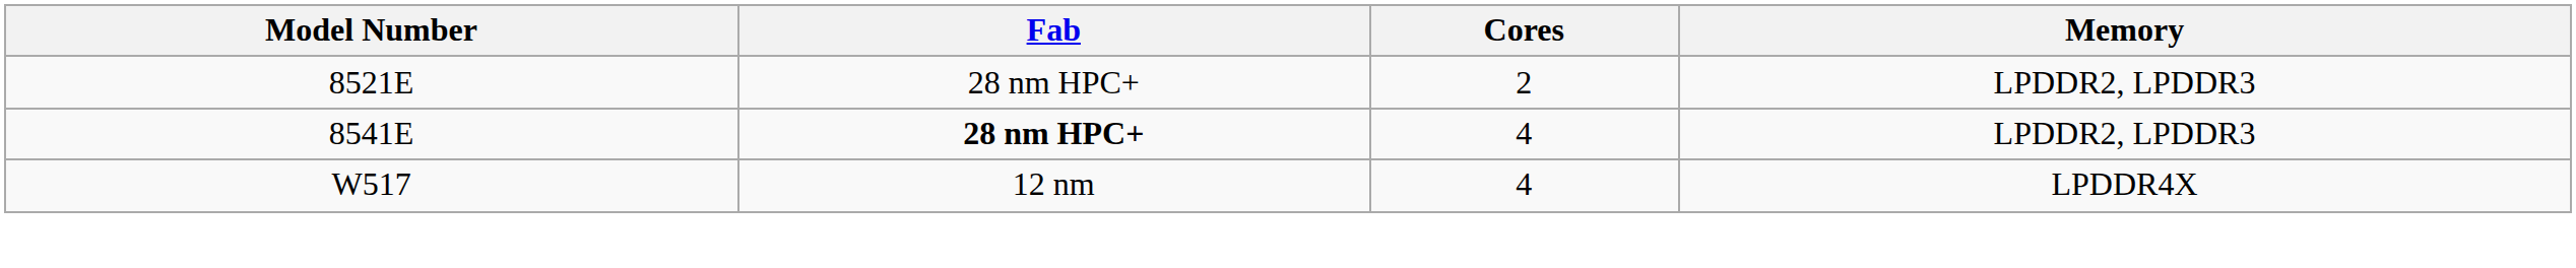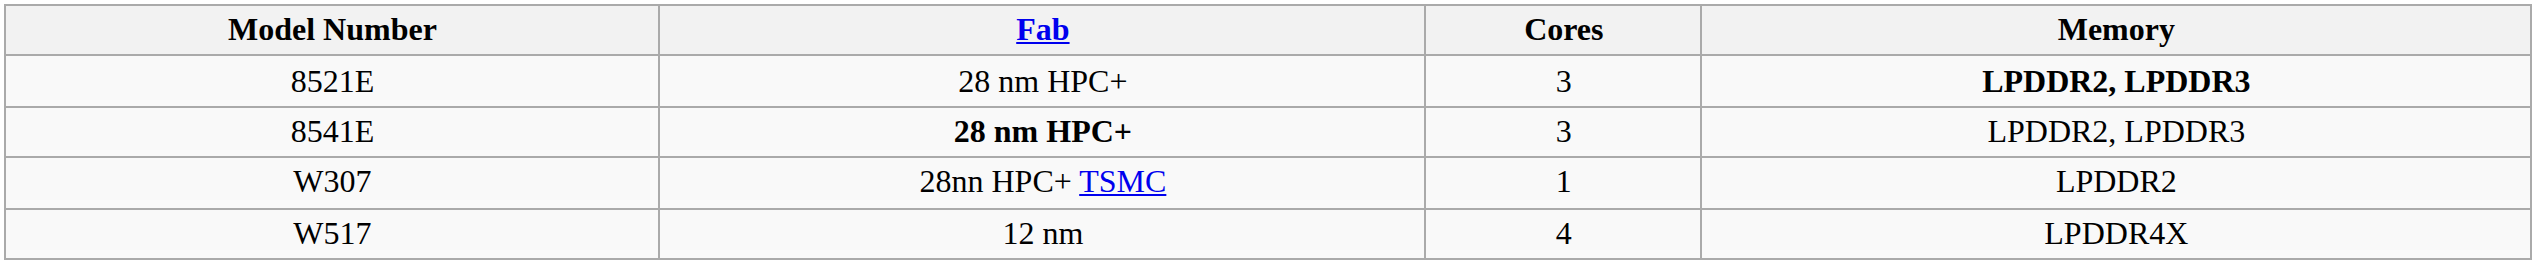 <table class="wikitable" style="width:100%; text-align:center">
 <tr>
 <th>Model Number</th>
 <th><a href='#'>Fab</a></th>
 <th>Cores</th>
 <th>Memory</th>
 </tr>
 <tr>
 <td>8521E</td>
 <td>28 nm HPC+</td>
-<td>2</td>
-<td>LPDDR2, LPDDR3</td>
+<td>3</td>
+<td><strong>LPDDR2, LPDDR3</strong></td>
 </tr>
 <tr>
 <td>8541E</td>
 <td><strong>28 nm HPC+</strong></td>
-<td>4</td>
+<td>3</td>
 <td>LPDDR2, LPDDR3</td>
+</tr>
+<tr>
+<td>W307</td>
+<td>28nn HPC+ <a href='#'>TSMC</a></td>
+<td>1</td>
+<td>LPDDR2</td>
 </tr>
 <tr>
 <td>W517</td>
 <td>12 nm</td>
 <td>4</td>
 <td>LPDDR4X</td>
 </tr>
 </table>
